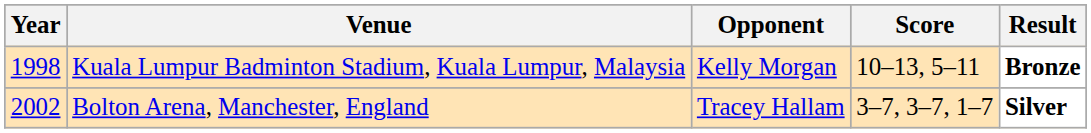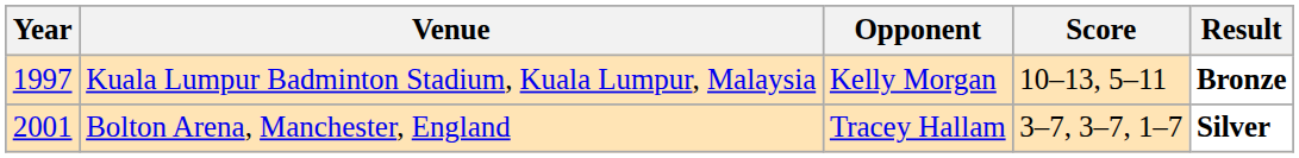 <table class="sortable wikitable" style="font-size: 90%;">
 <tr>
 <th>Year</th>
 <th>Venue</th>
 <th>Opponent</th>
 <th>Score</th>
 <th>Result</th>
 </tr>
 <tr style="background:#FFE4B5">
-<td align="center"><a href='#'>1998</a></td>
+<td align="center"><a href='#'>1997</a></td>
 <td align="left"><a href='#'>Kuala Lumpur Badminton Stadium</a>, <a href='#'>Kuala Lumpur</a>, <a href='#'>Malaysia</a></td>
 <td align="left"> <a href='#'>Kelly Morgan</a></td>
 <td align="left">10–13, 5–11</td>
 <td style="text-align:left; background:white"> <strong>Bronze</strong></td>
 </tr>
 <tr style="background:#FFE4B5">
-<td align="center"><a href='#'>2002</a></td>
+<td align="center"><a href='#'>2001</a></td>
 <td align="left"><a href='#'>Bolton Arena</a>, <a href='#'>Manchester</a>, <a href='#'>England</a></td>
 <td align="left"> <a href='#'>Tracey Hallam</a></td>
 <td align="left">3–7, 3–7, 1–7</td>
 <td style="text-align:left; background:white"> <strong>Silver</strong></td>
 </tr>
 </table>
